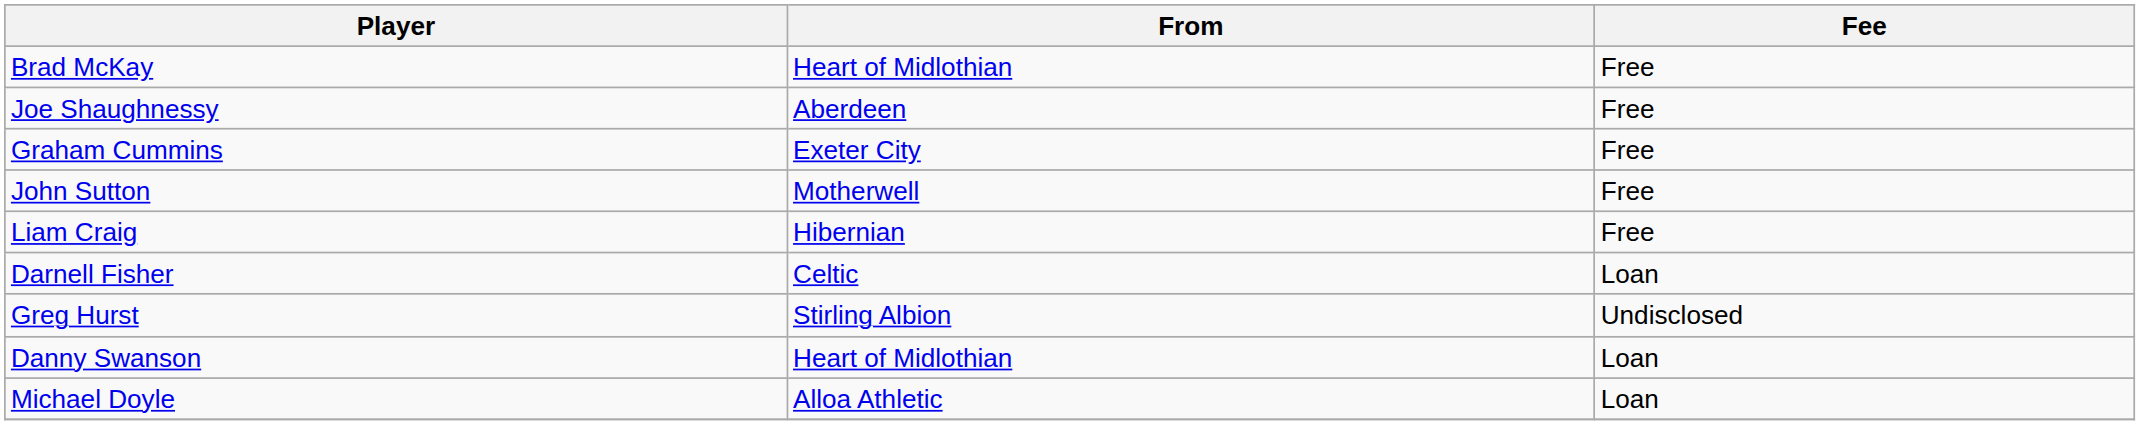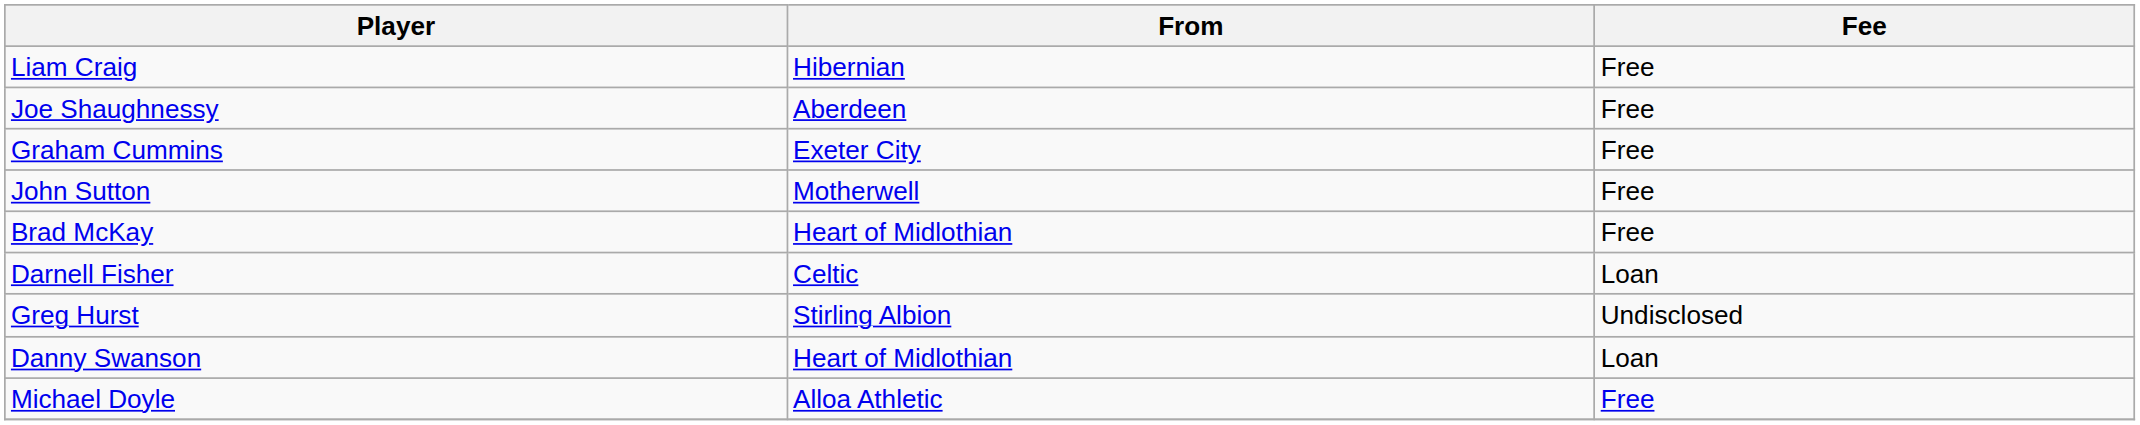 <table class="wikitable" style="text-align:center; font-size:95%;width:98%; text-align:left">
 <tr>
 <th>Player</th>
 <th>From</th>
 <th>Fee</th>
 </tr>
 <tr>
-<td> <a href='#'>Brad McKay</a></td>
-<td> <a href='#'>Heart of Midlothian</a></td>
+<td> <a href='#'>Liam Craig</a></td>
+<td> <a href='#'>Hibernian</a></td>
 <td>Free</td>
 </tr>
 <tr>
 <td> <a href='#'>Joe Shaughnessy</a></td>
 <td> <a href='#'>Aberdeen</a></td>
 <td>Free</td>
 </tr>
 <tr>
 <td> <a href='#'>Graham Cummins</a></td>
 <td> <a href='#'>Exeter City</a></td>
 <td>Free</td>
 </tr>
 <tr>
 <td> <a href='#'>John Sutton</a></td>
 <td> <a href='#'>Motherwell</a></td>
 <td>Free</td>
 </tr>
 <tr>
-<td> <a href='#'>Liam Craig</a></td>
-<td> <a href='#'>Hibernian</a></td>
+<td> <a href='#'>Brad McKay</a></td>
+<td> <a href='#'>Heart of Midlothian</a></td>
 <td>Free</td>
 </tr>
 <tr>
 <td> <a href='#'>Darnell Fisher</a></td>
 <td> <a href='#'>Celtic</a></td>
 <td>Loan</td>
 </tr>
 <tr>
 <td> <a href='#'>Greg Hurst</a></td>
 <td> <a href='#'>Stirling Albion</a></td>
 <td>Undisclosed</td>
 </tr>
 <tr>
 <td> <a href='#'>Danny Swanson</a></td>
 <td> <a href='#'>Heart of Midlothian</a></td>
 <td>Loan</td>
 </tr>
 <tr>
 <td> <a href='#'>Michael Doyle</a></td>
 <td> <a href='#'>Alloa Athletic</a></td>
-<td>Loan</td>
+<td><a href='#'>Free</a></td>
 </tr>
 <tr>
 </tr>
 </table>
